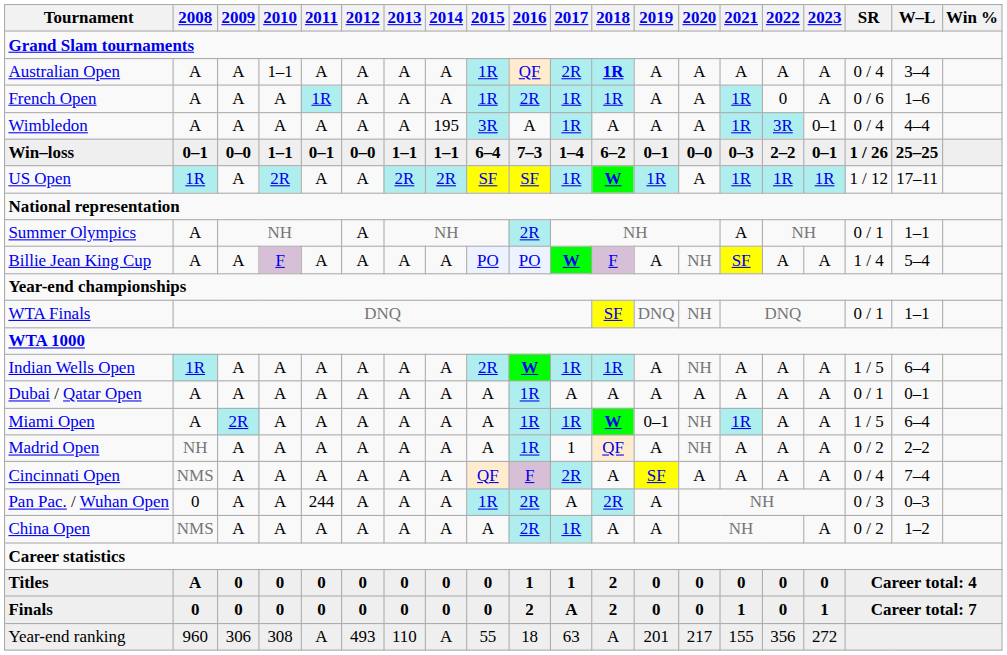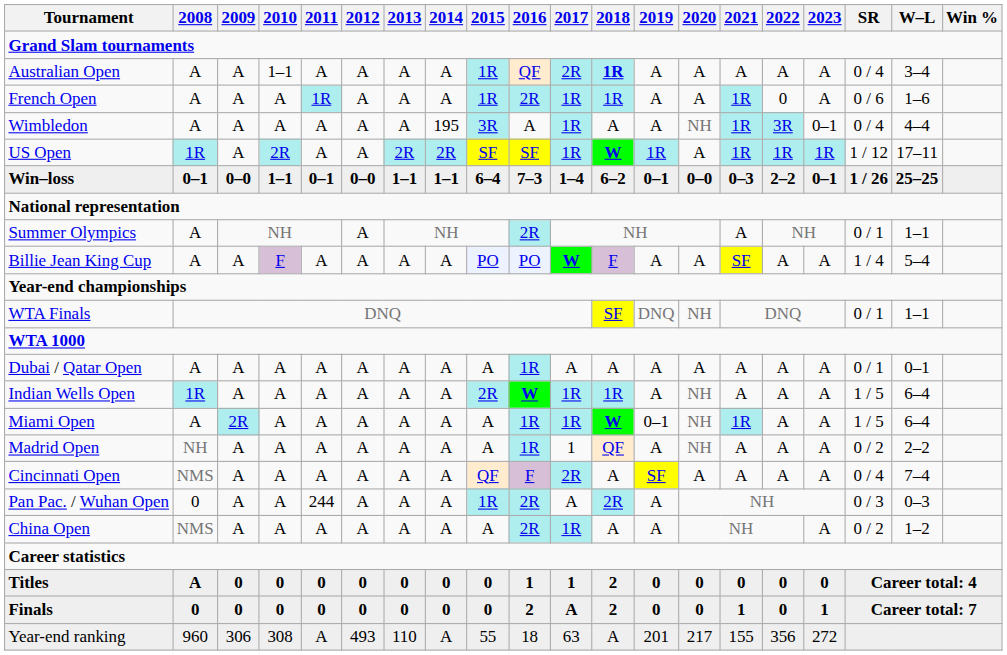 <table class="wikitable nowrap" style=text-align:center;>
 <tr>
 <th>Tournament</th>
 <th><a href='#'>2008</a></th>
 <th><a href='#'>2009</a></th>
 <th><a href='#'>2010</a></th>
 <th><a href='#'>2011</a></th>
 <th><a href='#'>2012</a></th>
 <th><a href='#'>2013</a></th>
 <th><a href='#'>2014</a></th>
 <th><a href='#'>2015</a></th>
 <th><a href='#'>2016</a></th>
 <th><a href='#'>2017</a></th>
 <th><a href='#'>2018</a></th>
 <th><a href='#'>2019</a></th>
 <th><a href='#'>2020</a></th>
 <th><a href='#'>2021</a></th>
 <th><a href='#'>2022</a></th>
 <th><a href='#'>2023</a></th>
 <th>SR</th>
 <th>W–L</th>
 <th>Win %</th>
 </tr>
 <tr>
 <td colspan="20" style="text-align:left"><strong><a href='#'>Grand Slam tournaments</a></strong></td>
 </tr>
 <tr>
 <td align=left><a href='#'>Australian Open</a></td>
 <td>A</td>
 <td>A</td>
 <td>1–1</td>
 <td>A</td>
 <td>A</td>
 <td>A</td>
 <td>A</td>
 <td style=background:#afeeee><a href='#'>1R</a></td>
 <td style=background:#ffebcd><a href='#'>QF</a></td>
 <td style=background:#afeeee><a href='#'>2R</a></td>
 <td style=background:#afeeee><strong><a href='#'>1R</a></strong></td>
 <td>A</td>
 <td>A</td>
 <td>A</td>
 <td>A</td>
 <td>A</td>
 <td>0 / 4</td>
 <td>3–4</td>
 <td></td>
 </tr>
 <tr>
 <td align=left><a href='#'>French Open</a></td>
 <td>A</td>
 <td>A</td>
 <td>A</td>
 <td style=background:#afeeee><a href='#'>1R</a></td>
 <td>A</td>
 <td>A</td>
 <td>A</td>
 <td style=background:#afeeee><a href='#'>1R</a></td>
 <td style=background:#afeeee><a href='#'>2R</a></td>
 <td style=background:#afeeee><a href='#'>1R</a></td>
 <td style=background:#afeeee><a href='#'>1R</a></td>
 <td>A</td>
 <td>A</td>
 <td style=background:#afeeee><a href='#'>1R</a></td>
 <td>0</td>
 <td>A</td>
 <td>0 / 6</td>
 <td>1–6</td>
 <td></td>
 </tr>
 <tr>
 <td align=left><a href='#'>Wimbledon</a></td>
 <td>A</td>
 <td>A</td>
 <td>A</td>
 <td>A</td>
 <td>A</td>
 <td>A</td>
 <td>195</td>
 <td style=background:#afeeee><a href='#'>3R</a></td>
 <td>A</td>
 <td style=background:#afeeee><a href='#'>1R</a></td>
 <td>A</td>
 <td>A</td>
-<td>A</td>
+<td style=color:#767676>NH</td>
 <td style=background:#afeeee><a href='#'>1R</a></td>
 <td style=background:#afeeee><a href='#'>3R</a></td>
 <td>0–1</td>
 <td>0 / 4</td>
 <td>4–4</td>
+<td></td>
+</tr>
+<tr>
+<td align=left><a href='#'>US Open</a></td>
+<td style=background:#afeeee><a href='#'>1R</a></td>
+<td>A</td>
+<td style=background:#afeeee><a href='#'>2R</a></td>
+<td>A</td>
+<td>A</td>
+<td style=background:#afeeee><a href='#'>2R</a></td>
+<td style=background:#afeeee><a href='#'>2R</a></td>
+<td style=background:yellow><a href='#'>SF</a></td>
+<td style=background:yellow><a href='#'>SF</a></td>
+<td style=background:#afeeee><a href='#'>1R</a></td>
+<td style=background:lime><a href='#'><strong>W</strong></a></td>
+<td style=background:#afeeee><a href='#'>1R</a></td>
+<td>A</td>
+<td style=background:#afeeee><a href='#'>1R</a></td>
+<td style=background:#afeeee><a href='#'>1R</a></td>
+<td style=background:#afeeee><a href='#'>1R</a></td>
+<td>1 / 12</td>
+<td>17–11</td>
 <td></td>
 </tr>
 <tr style=font-weight:bold;background:#efefef>
 <td style=text-align:left>Win–loss</td>
 <td>0–1</td>
 <td>0–0</td>
 <td>1–1</td>
 <td>0–1</td>
 <td>0–0</td>
 <td>1–1</td>
 <td>1–1</td>
 <td>6–4</td>
 <td>7–3</td>
 <td>1–4</td>
 <td>6–2</td>
 <td>0–1</td>
 <td>0–0</td>
 <td>0–3</td>
 <td>2–2</td>
 <td>0–1</td>
 <td>1 / 26</td>
 <td>25–25</td>
-<td></td>
-</tr>
-<tr>
-<td align=left><a href='#'>US Open</a></td>
-<td style=background:#afeeee><a href='#'>1R</a></td>
-<td>A</td>
-<td style=background:#afeeee><a href='#'>2R</a></td>
-<td>A</td>
-<td>A</td>
-<td style=background:#afeeee><a href='#'>2R</a></td>
-<td style=background:#afeeee><a href='#'>2R</a></td>
-<td style=background:yellow><a href='#'>SF</a></td>
-<td style=background:yellow><a href='#'>SF</a></td>
-<td style=background:#afeeee><a href='#'>1R</a></td>
-<td style=background:lime><a href='#'><strong>W</strong></a></td>
-<td style=background:#afeeee><a href='#'>1R</a></td>
-<td>A</td>
-<td style=background:#afeeee><a href='#'>1R</a></td>
-<td style=background:#afeeee><a href='#'>1R</a></td>
-<td style=background:#afeeee><a href='#'>1R</a></td>
-<td>1 / 12</td>
-<td>17–11</td>
 <td></td>
 </tr>
 <tr>
 <td colspan="20" align="left"><strong>National representation</strong></td>
 </tr>
 <tr>
 <td align=left><a href='#'>Summer Olympics</a></td>
 <td>A</td>
 <td colspan=3 style=color:#767676>NH</td>
 <td>A</td>
 <td colspan=3 style=color:#767676>NH</td>
 <td bgcolor=afeeee><a href='#'>2R</a></td>
 <td colspan=4 style=color:#767676>NH</td>
 <td>A</td>
 <td colspan=2 style=color:#767676>NH</td>
 <td>0 / 1</td>
 <td>1–1</td>
 <td></td>
 </tr>
 <tr>
 <td align=left><a href='#'>Billie Jean King Cup</a></td>
 <td>A</td>
 <td>A</td>
 <td bgcolor=thistle><a href='#'>F</a></td>
 <td>A</td>
 <td>A</td>
 <td>A</td>
 <td>A</td>
 <td bgcolor=ecf2ff><a href='#'>PO</a></td>
 <td bgcolor=ecf2ff><a href='#'>PO</a></td>
 <td bgcolor=lime><a href='#'><strong>W</strong></a></td>
 <td bgcolor=thistle><a href='#'>F</a></td>
 <td>A</td>
-<td style=color:#767676>NH</td>
+<td>A</td>
 <td bgcolor=yellow><a href='#'>SF</a></td>
 <td>A</td>
 <td>A</td>
 <td>1 / 4</td>
 <td>5–4</td>
 <td></td>
 </tr>
 <tr>
 <td colspan="20" align="left"><strong>Year-end championships</strong></td>
 </tr>
 <tr>
 <td align=left><a href='#'>WTA Finals</a></td>
 <td colspan=10 style=color:#767676>DNQ</td>
 <td bgcolor=yellow><a href='#'>SF</a></td>
 <td style=color:#767676>DNQ</td>
 <td style=color:#767676>NH</td>
 <td colspan=3 style=color:#767676>DNQ</td>
 <td>0 / 1</td>
 <td>1–1</td>
 <td></td>
 </tr>
 <tr>
 <td colspan="20" align="left"><strong><a href='#'>WTA 1000</a></strong></td>
 </tr>
 <tr>
+<td align=left><a href='#'>Dubai</a> / <a href='#'>Qatar Open</a></td>
+<td>A</td>
+<td>A</td>
+<td>A</td>
+<td>A</td>
+<td>A</td>
+<td>A</td>
+<td>A</td>
+<td>A</td>
+<td bgcolor=afeeee><a href='#'>1R</a></td>
+<td>A</td>
+<td>A</td>
+<td>A</td>
+<td>A</td>
+<td>A</td>
+<td>A</td>
+<td>A</td>
+<td>0 / 1</td>
+<td>0–1</td>
+<td></td>
+</tr>
+<tr>
 <td align=left><a href='#'>Indian Wells Open</a></td>
 <td bgcolor=afeeee><a href='#'>1R</a></td>
 <td>A</td>
 <td>A</td>
 <td>A</td>
 <td>A</td>
 <td>A</td>
 <td>A</td>
 <td bgcolor=afeeee><a href='#'>2R</a></td>
 <td bgcolor=lime><a href='#'><strong>W</strong></a></td>
 <td bgcolor=afeeee><a href='#'>1R</a></td>
 <td bgcolor=afeeee><a href='#'>1R</a></td>
 <td>A</td>
 <td style="color:#767676">NH</td>
 <td>A</td>
 <td>A</td>
 <td>A</td>
 <td>1 / 5</td>
 <td>6–4</td>
-<td></td>
-</tr>
-<tr>
-<td align=left><a href='#'>Dubai</a> / <a href='#'>Qatar Open</a></td>
-<td>A</td>
-<td>A</td>
-<td>A</td>
-<td>A</td>
-<td>A</td>
-<td>A</td>
-<td>A</td>
-<td>A</td>
-<td bgcolor=afeeee><a href='#'>1R</a></td>
-<td>A</td>
-<td>A</td>
-<td>A</td>
-<td>A</td>
-<td>A</td>
-<td>A</td>
-<td>A</td>
-<td>0 / 1</td>
-<td>0–1</td>
 <td></td>
 </tr>
 <tr>
 <td align=left><a href='#'>Miami Open</a></td>
 <td>A</td>
 <td bgcolor=afeeee><a href='#'>2R</a></td>
 <td>A</td>
 <td>A</td>
 <td>A</td>
 <td>A</td>
 <td>A</td>
 <td>A</td>
 <td bgcolor=afeeee><a href='#'>1R</a></td>
 <td bgcolor=afeeee><a href='#'>1R</a></td>
 <td bgcolor=lime><a href='#'><strong>W</strong></a></td>
 <td>0–1</td>
 <td style="color:#767676">NH</td>
 <td bgcolor=afeeee><a href='#'>1R</a></td>
 <td>A</td>
 <td>A</td>
 <td>1 / 5</td>
 <td>6–4</td>
 <td></td>
 </tr>
 <tr>
 <td align=left><a href='#'>Madrid Open</a></td>
 <td style=color:#767676>NH</td>
 <td>A</td>
 <td>A</td>
 <td>A</td>
 <td>A</td>
 <td>A</td>
 <td>A</td>
 <td>A</td>
 <td bgcolor=afeeee><a href='#'>1R</a></td>
 <td>1</td>
 <td bgcolor=ffebcd><a href='#'>QF</a></td>
 <td>A</td>
 <td style="color:#767676">NH</td>
 <td>A</td>
 <td>A</td>
 <td>A</td>
 <td>0 / 2</td>
 <td>2–2</td>
 <td></td>
 </tr>
 <tr>
 <td align=left><a href='#'>Cincinnati Open</a></td>
 <td style=color:#767676>NMS</td>
 <td>A</td>
 <td>A</td>
 <td>A</td>
 <td>A</td>
 <td>A</td>
 <td>A</td>
 <td bgcolor=ffebcd><a href='#'>QF</a></td>
 <td bgcolor=thistle><a href='#'>F</a></td>
 <td bgcolor=afeeee><a href='#'>2R</a></td>
 <td>A</td>
 <td bgcolor=yellow><a href='#'>SF</a></td>
 <td>A</td>
 <td>A</td>
 <td>A</td>
 <td>A</td>
 <td>0 / 4</td>
 <td>7–4</td>
 <td></td>
 </tr>
 <tr>
 <td align=left><a href='#'>Pan Pac.</a> / <a href='#'>Wuhan Open</a></td>
 <td>0</td>
 <td>A</td>
 <td>A</td>
 <td>244</td>
 <td>A</td>
 <td>A</td>
 <td>A</td>
 <td bgcolor=afeeee><a href='#'>1R</a></td>
 <td bgcolor=afeeee><a href='#'>2R</a></td>
 <td>A</td>
 <td bgcolor=afeeee><a href='#'>2R</a></td>
 <td>A</td>
 <td colspan="4" style="color:#767676">NH</td>
 <td>0 / 3</td>
 <td>0–3</td>
 <td></td>
 </tr>
 <tr>
 <td align=left><a href='#'>China Open</a></td>
 <td style=color:#767676>NMS</td>
 <td>A</td>
 <td>A</td>
 <td>A</td>
 <td>A</td>
 <td>A</td>
 <td>A</td>
 <td>A</td>
 <td bgcolor=afeeee><a href='#'>2R</a></td>
 <td bgcolor=afeeee><a href='#'>1R</a></td>
 <td>A</td>
 <td>A</td>
 <td colspan="3" style="color:#767676">NH</td>
 <td>A</td>
 <td>0 / 2</td>
 <td>1–2</td>
 <td></td>
 </tr>
 <tr>
 <td colspan="20" style="text-align:left"><strong>Career statistics</strong></td>
 </tr>
 <tr style=font-weight:bold;background:#efefef>
 <td style=text-align:left>Titles</td>
 <td>A</td>
 <td>0</td>
 <td>0</td>
 <td>0</td>
 <td>0</td>
 <td>0</td>
 <td>0</td>
 <td>0</td>
 <td>1</td>
 <td>1</td>
 <td>2</td>
 <td>0</td>
 <td>0</td>
 <td>0</td>
 <td>0</td>
 <td>0</td>
 <td colspan=3>Career total: 4</td>
 </tr>
 <tr style=font-weight:bold;background:#efefef>
 <td style=text-align:left>Finals</td>
 <td>0</td>
 <td>0</td>
 <td>0</td>
 <td>0</td>
 <td>0</td>
 <td>0</td>
 <td>0</td>
 <td>0</td>
 <td>2</td>
 <td>A</td>
 <td>2</td>
 <td>0</td>
 <td>0</td>
 <td>1</td>
 <td>0</td>
 <td>1</td>
 <td colspan=3>Career total: 7</td>
 </tr>
 <tr bgcolor=efefef>
 <td align=left>Year-end ranking</td>
 <td>960</td>
 <td>306</td>
 <td>308</td>
 <td>A</td>
 <td>493</td>
 <td>110</td>
 <td>A</td>
 <td>55</td>
 <td>18</td>
 <td>63</td>
 <td>A</td>
 <td>201</td>
 <td>217</td>
 <td>155</td>
 <td>356</td>
 <td>272</td>
 <td colspan=3></td>
 </tr>
 </table>
